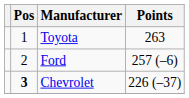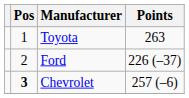 <table class="wikitable" style="font-size: 95%;">
 <tr>
 <th></th>
 <th>Pos</th>
 <th>Manufacturer</th>
 <th>Points</th>
 </tr>
 <tr>
 <td align="left"></td>
 <td style="text-align:center;">1</td>
 <td><a href='#'>Toyota</a></td>
 <td style="text-align:center;">263</td>
 </tr>
 <tr>
 <td align="left"></td>
 <td style="text-align:center;">2</td>
 <td><a href='#'>Ford</a></td>
-<td style="text-align:center;">257 (–6)</td>
+<td style="text-align:center;">226 (–37)</td>
 </tr>
 <tr>
 <td align="left"></td>
 <td style="text-align:center;"><strong>3</strong></td>
 <td><a href='#'>Chevrolet</a></td>
-<td style="text-align:center;">226 (–37)</td>
+<td style="text-align:center;">257 (–6)</td>
 </tr>
 <tr class="sortbottom">
 </tr>
 </table>
